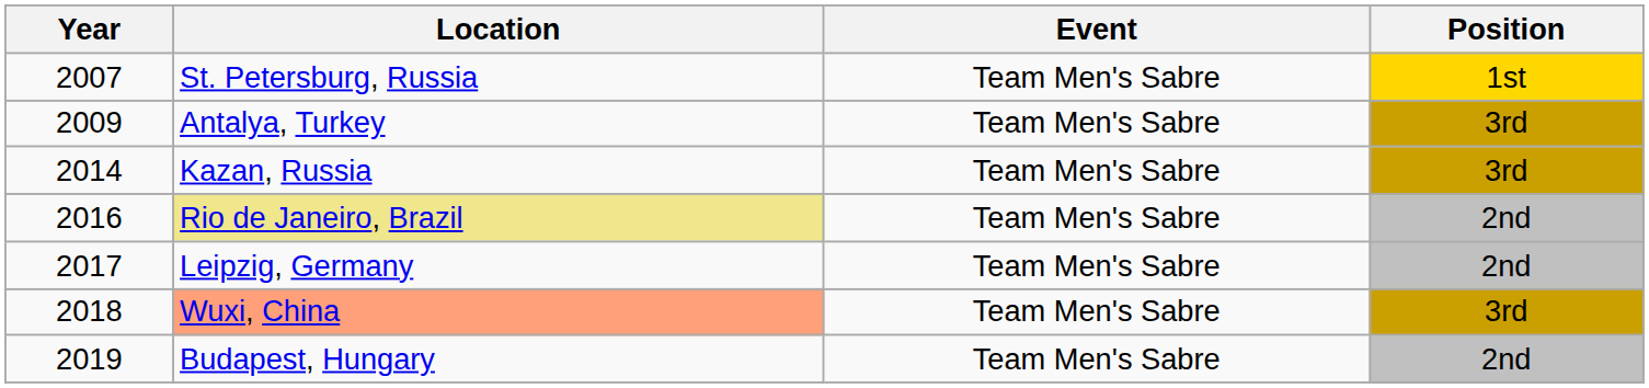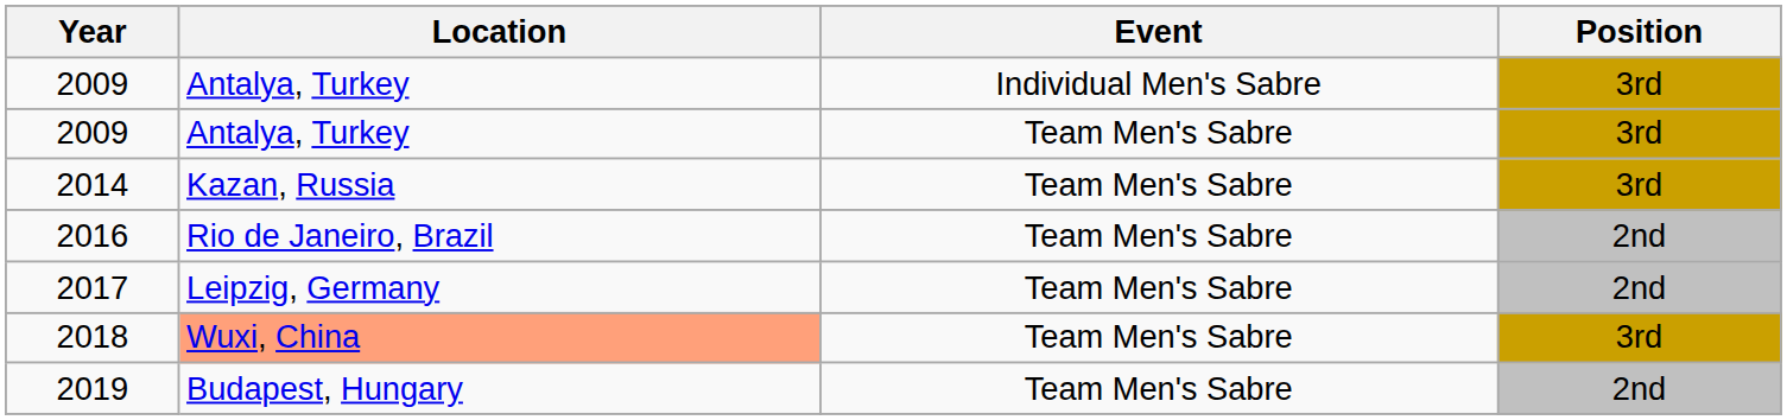 <table class="wikitable" width="50%" style="font-size:90%; text-align:center;">
 <tr>
 <th>Year</th>
 <th>Location</th>
 <th>Event</th>
 <th>Position</th>
 </tr>
 <tr>
-<td>2007</td>
-<td rowspan="1" align="left"> <a href='#'>St. Petersburg</a>, <a href='#'>Russia</a></td>
-<td>Team Men's Sabre</td>
-<td bgcolor="gold">1st</td>
+<td>2009</td>
+<td rowspan="1" align="left"> <a href='#'>Antalya</a>, <a href='#'>Turkey</a></td>
+<td>Individual Men's Sabre</td>
+<td bgcolor="caramel">3rd</td>
 </tr>
 <tr>
 <td>2009</td>
 <td rowspan="1" align="left"> <a href='#'>Antalya</a>, <a href='#'>Turkey</a></td>
 <td>Team Men's Sabre</td>
 <td bgcolor="caramel">3rd</td>
 </tr>
 <tr>
 <td rowspan="1">2014</td>
 <td rowspan="1" align="left"> <a href='#'>Kazan</a>, <a href='#'>Russia</a></td>
 <td>Team Men's Sabre</td>
 <td bgcolor="caramel">3rd</td>
 </tr>
 <tr>
 <td>2016</td>
-<td rowspan="1" align="left" style="background: khaki;"> <a href='#'>Rio de Janeiro</a>, <a href='#'>Brazil</a></td>
+<td rowspan="1" align="left"> <a href='#'>Rio de Janeiro</a>, <a href='#'>Brazil</a></td>
 <td>Team Men's Sabre</td>
 <td bgcolor="silver">2nd</td>
 </tr>
 <tr>
 <td rowspan="1">2017</td>
 <td rowspan="1" align="left"> <a href='#'>Leipzig</a>, <a href='#'>Germany</a></td>
 <td>Team Men's Sabre</td>
 <td bgcolor="silver">2nd</td>
 </tr>
 <tr>
 <td>2018</td>
 <td rowspan="1" align="left" style="background: lightsalmon;"> <a href='#'>Wuxi</a>, <a href='#'>China</a></td>
 <td>Team Men's Sabre</td>
 <td bgcolor="caramel">3rd</td>
 </tr>
 <tr>
 <td>2019</td>
 <td rowspan="1" align="left"> <a href='#'>Budapest</a>, <a href='#'>Hungary</a></td>
 <td>Team Men's Sabre</td>
 <td bgcolor="silver">2nd</td>
 </tr>
 </table>
